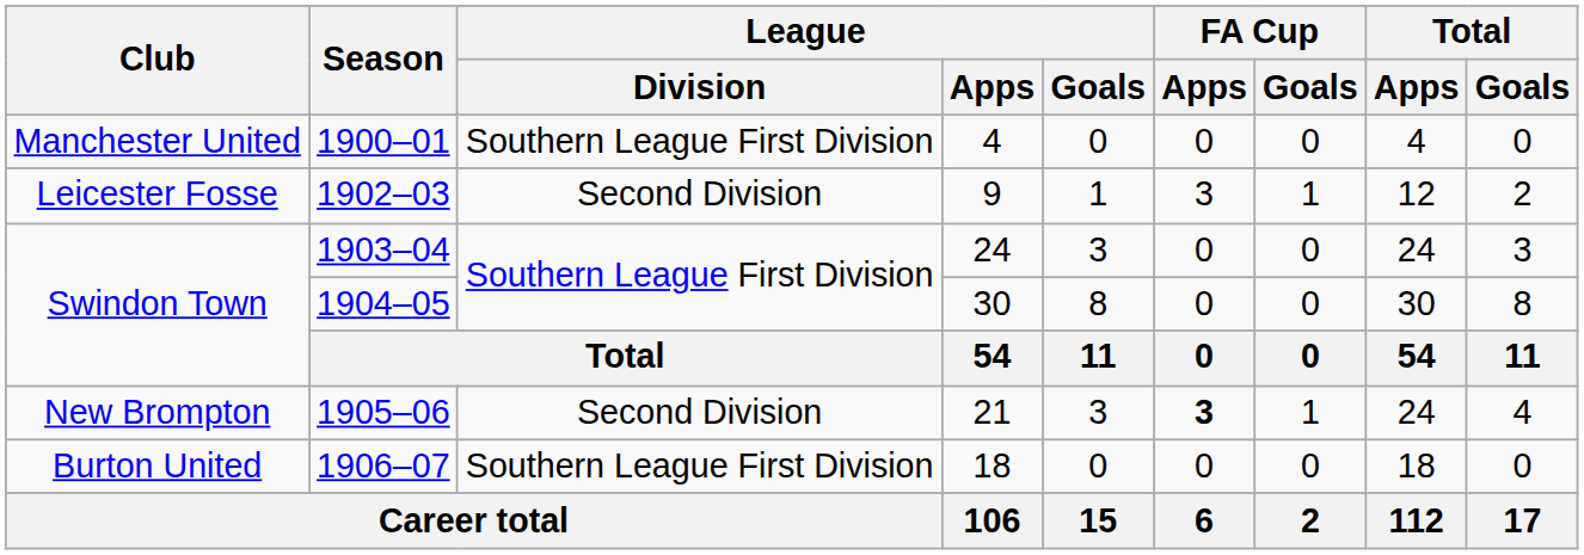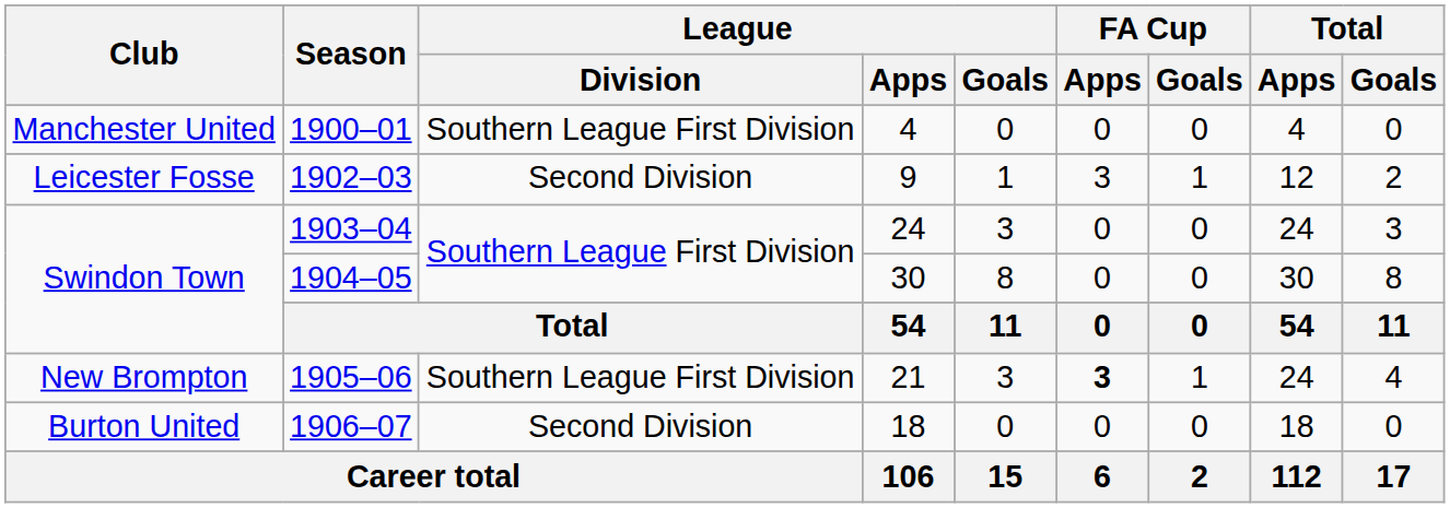 <table class="wikitable" style="text-align: center;">
 <tr>
 <th rowspan="2">Club</th>
 <th rowspan="2">Season</th>
 <th colspan="3">League</th>
 <th colspan="2">FA Cup</th>
 <th colspan="2">Total</th>
 </tr>
 <tr>
 <th>Division</th>
 <th>Apps</th>
 <th>Goals</th>
 <th>Apps</th>
 <th>Goals</th>
 <th>Apps</th>
 <th>Goals</th>
 </tr>
 <tr>
 <td><a href='#'>Manchester United</a></td>
 <td><a href='#'>1900–01</a></td>
 <td>Southern League First Division</td>
 <td>4</td>
 <td>0</td>
 <td>0</td>
 <td>0</td>
 <td>4</td>
 <td>0</td>
 </tr>
 <tr>
 <td><a href='#'>Leicester Fosse</a></td>
 <td><a href='#'>1902–03</a></td>
 <td>Second Division</td>
 <td>9</td>
 <td>1</td>
 <td>3</td>
 <td>1</td>
 <td>12</td>
 <td>2</td>
 </tr>
 <tr>
 <td rowspan="3"><a href='#'>Swindon Town</a></td>
 <td><a href='#'>1903–04</a></td>
 <td rowspan="2"><a href='#'>Southern League</a> First Division</td>
 <td>24</td>
 <td>3</td>
 <td>0</td>
 <td>0</td>
 <td>24</td>
 <td>3</td>
 </tr>
 <tr>
 <td><a href='#'>1904–05</a></td>
 <td>30</td>
 <td>8</td>
 <td>0</td>
 <td>0</td>
 <td>30</td>
 <td>8</td>
 </tr>
 <tr>
 <th colspan="2">Total</th>
 <th>54</th>
 <th>11</th>
 <th>0</th>
 <th>0</th>
 <th>54</th>
 <th>11</th>
 </tr>
 <tr>
 <td><a href='#'>New Brompton</a></td>
 <td><a href='#'>1905–06</a></td>
-<td>Second Division</td>
+<td>Southern League First Division</td>
 <td>21</td>
 <td>3</td>
 <td><strong>3</strong></td>
 <td>1</td>
 <td>24</td>
 <td>4</td>
 </tr>
 <tr>
 <td><a href='#'>Burton United</a></td>
 <td><a href='#'>1906–07</a></td>
-<td>Southern League First Division</td>
+<td>Second Division</td>
 <td>18</td>
 <td>0</td>
 <td>0</td>
 <td>0</td>
 <td>18</td>
 <td>0</td>
 </tr>
 <tr>
 <th colspan="3">Career total</th>
 <th>106</th>
 <th>15</th>
 <th>6</th>
 <th>2</th>
 <th>112</th>
 <th>17</th>
 </tr>
 </table>
